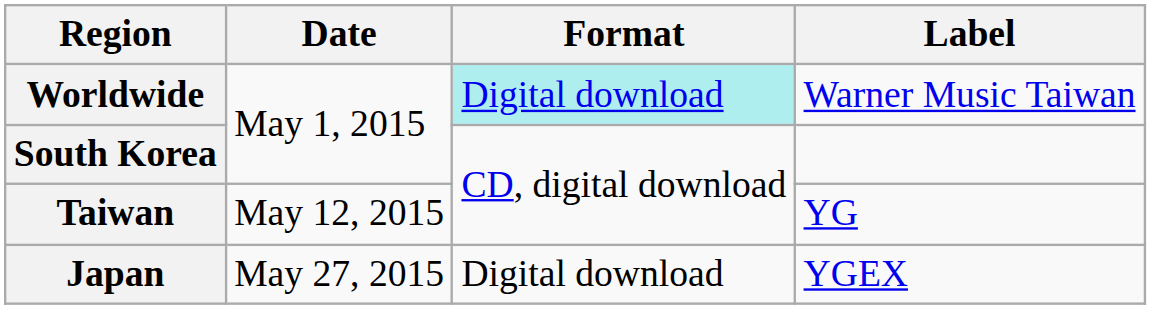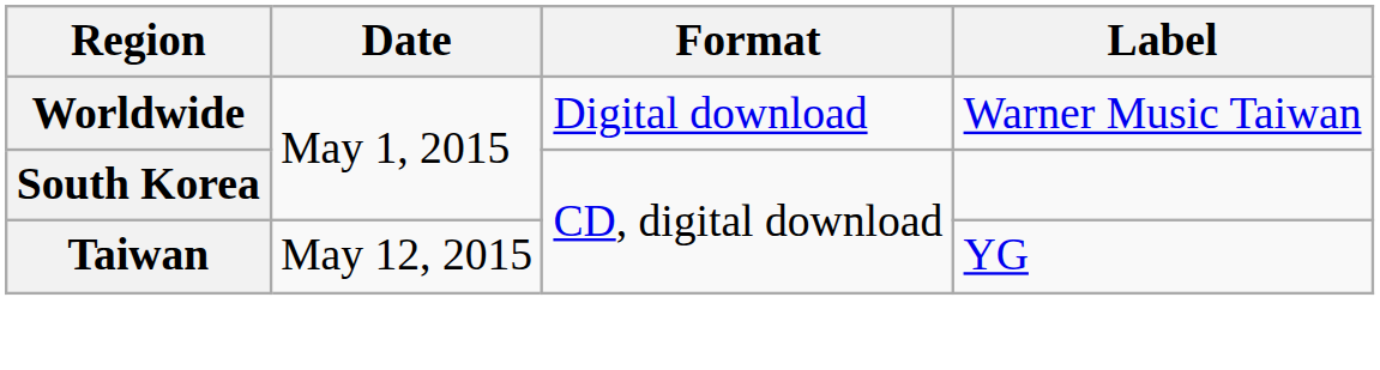 <table class="wikitable plainrowheaders">
 <tr>
 <th>Region</th>
 <th>Date</th>
 <th>Format</th>
 <th>Label</th>
 </tr>
 <tr>
 <th scope="row">Worldwide</th>
 <td rowspan=2>May 1, 2015</td>
-<td style="background: paleturquoise;"><a href='#'>Digital download</a></td>
+<td><a href='#'>Digital download</a></td>
 <td><a href='#'>Warner Music Taiwan</a></td>
 </tr>
 <tr>
 <th scope="row">South Korea</th>
 <td rowspan=2><a href='#'>CD</a>, digital download</td>
 <td></td>
 </tr>
 <tr>
 <th scope="row">Taiwan</th>
 <td>May 12, 2015</td>
 <td><a href='#'>YG</a></td>
 </tr>
-<tr>
-<th scope="row">Japan</th>
-<td>May 27, 2015</td>
-<td>Digital download</td>
-<td><a href='#'>YGEX</a></td>
-</tr>
 </table>
